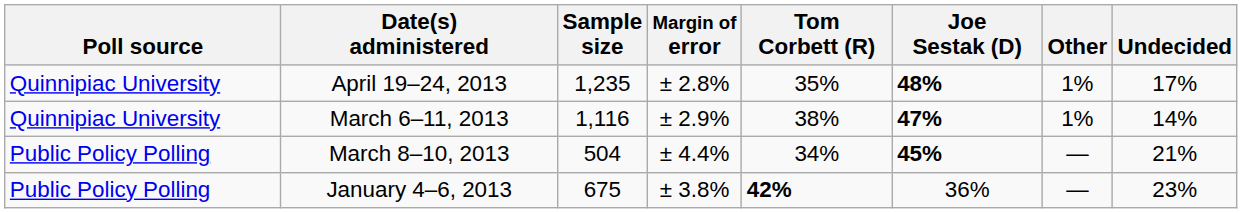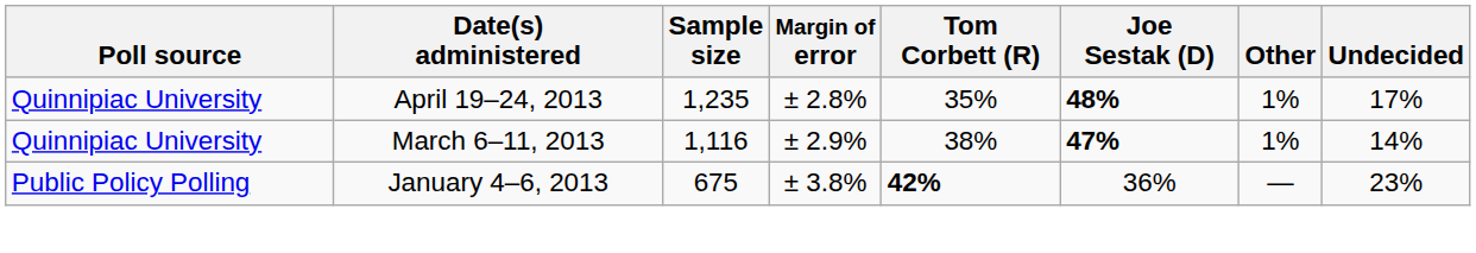 <table class="wikitable">
 <tr valign= bottom>
 <th style="width:190px;">Poll source</th>
 <th style="width:190px;">Date(s)<br>administered</th>
 <th class=small>Sample<br>size</th>
 <th><small>Margin of</small><br>error</th>
 <th style="width:100px;">Tom<br>Corbett (R)</th>
 <th style="width:100px;">Joe<br>Sestak (D)</th>
 <th style="width:40px;">Other</th>
 <th style="width:40px;">Undecided</th>
 </tr>
 <tr>
 <td><a href='#'>Quinnipiac University</a></td>
 <td align=center>April 19–24, 2013</td>
 <td align=center>1,235</td>
 <td align=center>± 2.8%</td>
 <td align=center>35%</td>
 <td><strong>48%</strong></td>
 <td align=center>1%</td>
 <td align=center>17%</td>
 </tr>
 <tr>
 <td><a href='#'>Quinnipiac University</a></td>
 <td align=center>March 6–11, 2013</td>
 <td align=center>1,116</td>
 <td align=center>± 2.9%</td>
 <td align=center>38%</td>
 <td><strong>47%</strong></td>
 <td align=center>1%</td>
 <td align=center>14%</td>
 </tr>
 <tr>
 <td><a href='#'>Public Policy Polling</a></td>
-<td align=center>March 8–10, 2013</td>
-<td align=center>504</td>
-<td align=center>± 4.4%</td>
-<td align=center>34%</td>
-<td><strong>45%</strong></td>
-<td align=center>—</td>
-<td align=center>21%</td>
-</tr>
-<tr>
-<td><a href='#'>Public Policy Polling</a></td>
 <td align=center>January 4–6, 2013</td>
 <td align=center>675</td>
 <td align=center>± 3.8%</td>
 <td><strong>42%</strong></td>
 <td align=center>36%</td>
 <td align=center>—</td>
 <td align=center>23%</td>
 </tr>
 </table>
